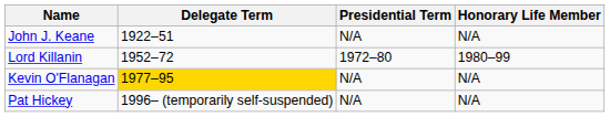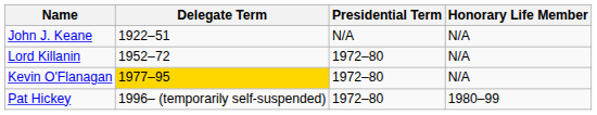 <table class="wikitable sortable">
 <tr>
 <th>Name</th>
 <th>Delegate Term</th>
 <th>Presidential Term</th>
 <th>Honorary Life Member</th>
 </tr>
 <tr>
 <td><a href='#'>John J. Keane</a></td>
 <td>1922–51</td>
 <td>N/A</td>
 <td>N/A</td>
 </tr>
 <tr>
 <td><a href='#'>Lord Killanin</a></td>
 <td>1952–72</td>
 <td>1972–80</td>
-<td>1980–99</td>
+<td>N/A</td>
 </tr>
 <tr>
 <td><a href='#'>Kevin O'Flanagan</a></td>
 <td style="background: gold;">1977–95</td>
-<td>N/A</td>
+<td>1972–80</td>
 <td>N/A</td>
 </tr>
 <tr>
 <td><a href='#'>Pat Hickey</a></td>
 <td>1996– (temporarily self-suspended)</td>
-<td>N/A</td>
-<td>N/A</td>
+<td>1972–80</td>
+<td>1980–99</td>
 </tr>
 </table>
